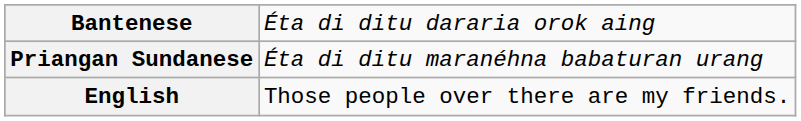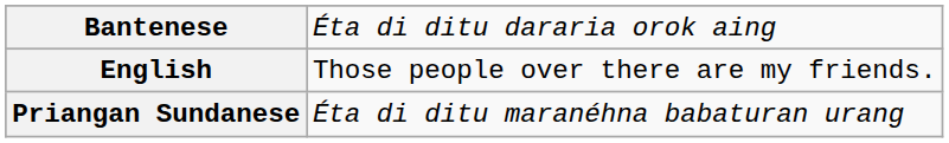 <table class="wikitable">
 <tr style="vertical-align: top;">
 <th scope="row">Bantenese</th>
 <td><em>Éta di ditu dararia orok aing</em></td>
 </tr>
 <tr style="vertical-align: top;">
+<th scope="row">English</th>
+<td>Those people over there are my friends.</td>
+</tr>
+<tr style="vertical-align: top;">
 <th scope="row">Priangan Sundanese</th>
 <td><em>Éta di ditu maranéhna babaturan urang</em></td>
 </tr>
-<tr style="vertical-align: top;">
-<th scope="row">English</th>
-<td>Those people over there are my friends.</td>
-</tr>
 </table>
